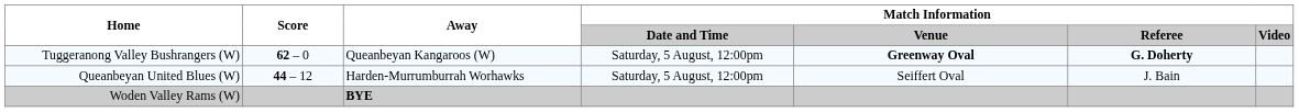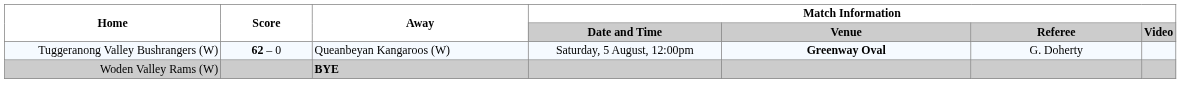 <table border="1" cellpadding="3" cellspacing="0" width="100%" style="border-collapse:collapse;  text-align:center;">
 <tr>
 <th rowspan="2" width="19%">Home</th>
 <th rowspan="2" width="8%">Score</th>
 <th rowspan="2" width="19%">Away</th>
 <th colspan="4">Match Information</th>
 </tr>
 <tr style="background:#CCCCCC">
 <th width="17%">Date and Time</th>
 <th width="22%">Venue</th>
 <th width="50%">Referee</th>
 <th>Video</th>
 </tr>
 <tr style="text-align:center; background:#f5faff;">
 <td align="right">Tuggeranong Valley Bushrangers (W) </td>
 <td><strong>62</strong> – 0</td>
 <td align="left"> Queanbeyan Kangaroos (W)</td>
 <td>Saturday, 5 August, 12:00pm</td>
 <td><strong>Greenway Oval</strong></td>
-<td><strong>G. Doherty</strong></td>
-<td></td>
-</tr>
-<tr style="text-align:center; background:#f5faff;">
-<td align="right">Queanbeyan United Blues (W) </td>
-<td><strong>44</strong> – 12</td>
-<td align="left"> Harden-Murrumburrah Worhawks</td>
-<td>Saturday, 5 August, 12:00pm</td>
-<td>Seiffert Oval</td>
-<td>J. Bain</td>
+<td>G. Doherty</td>
 <td></td>
 </tr>
 <tr style="text-align:center; background:#CCCCCC;">
 <td align="right">Woden Valley Rams (W) </td>
 <td></td>
 <td align="left"><strong>BYE</strong></td>
 <td></td>
 <td></td>
 <td></td>
 <td></td>
 </tr>
 </table>
